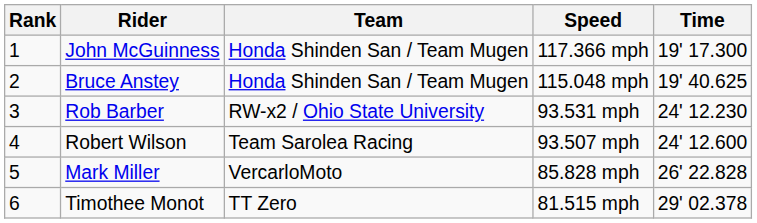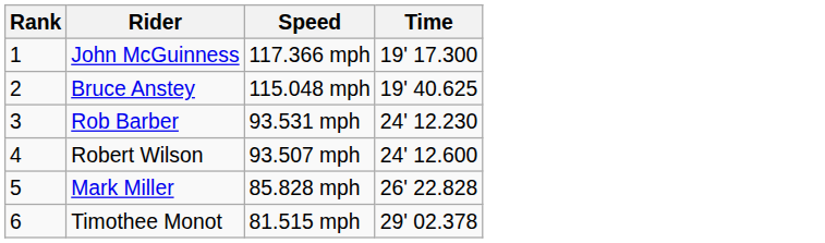 <table class="wikitable" style="font-size: 95%;">
 <tr style="background:#efefef;">
 <th>Rank</th>
 <th>Rider</th>
-<th>Team</th>
 <th>Speed</th>
 <th>Time</th>
 </tr>
 <tr>
 <td>1</td>
 <td> <a href='#'>John McGuinness</a></td>
-<td><a href='#'>Honda</a> Shinden San / Team Mugen</td>
 <td>117.366 mph</td>
 <td>19' 17.300</td>
 </tr>
 <tr>
 <td>2</td>
 <td> <a href='#'>Bruce Anstey</a></td>
-<td><a href='#'>Honda</a> Shinden San / Team Mugen</td>
 <td>115.048 mph</td>
 <td>19' 40.625</td>
 </tr>
 <tr>
 <td>3</td>
 <td> <a href='#'>Rob Barber</a></td>
-<td>RW-x2 / <a href='#'>Ohio State University</a></td>
 <td>93.531 mph</td>
 <td>24' 12.230</td>
 </tr>
 <tr>
 <td>4</td>
 <td> Robert Wilson</td>
-<td>Team Sarolea Racing</td>
 <td>93.507 mph</td>
 <td>24' 12.600</td>
 </tr>
 <tr>
 <td>5</td>
 <td> <a href='#'>Mark Miller</a></td>
-<td>VercarloMoto</td>
 <td>85.828 mph</td>
 <td>26' 22.828</td>
 </tr>
 <tr>
 <td>6</td>
 <td> Timothee Monot</td>
-<td>TT Zero</td>
 <td>81.515 mph</td>
 <td>29' 02.378</td>
 </tr>
 </table>
